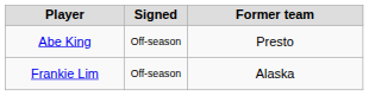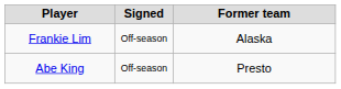 <table class="wikitable" style="text-align: center">
 <tr align="center" bgcolor="#dddddd">
 <td style="width:140px"><strong>Player</strong></td>
 <td style="width:70px"><strong>Signed</strong></td>
 <td style="width:210px"><strong>Former team</strong></td>
 </tr>
 <tr style="height:40px">
+<td><a href='#'>Frankie Lim</a></td>
+<td style="font-size: 80%">Off-season</td>
+<td>Alaska</td>
+</tr>
+<tr style="height:40px">
 <td><a href='#'>Abe King</a></td>
 <td style="font-size: 80%">Off-season</td>
 <td>Presto</td>
 </tr>
-<tr style="height:40px">
-<td><a href='#'>Frankie Lim</a></td>
-<td style="font-size: 80%">Off-season</td>
-<td>Alaska</td>
-</tr>
 </table>
